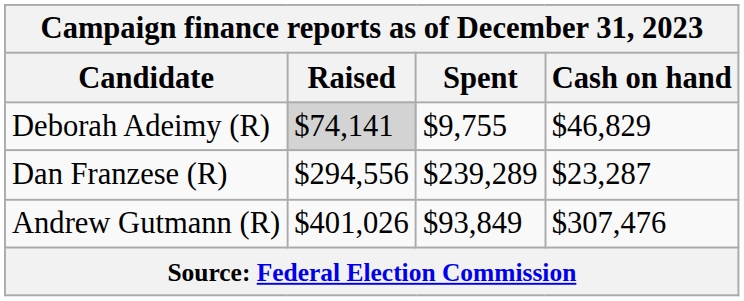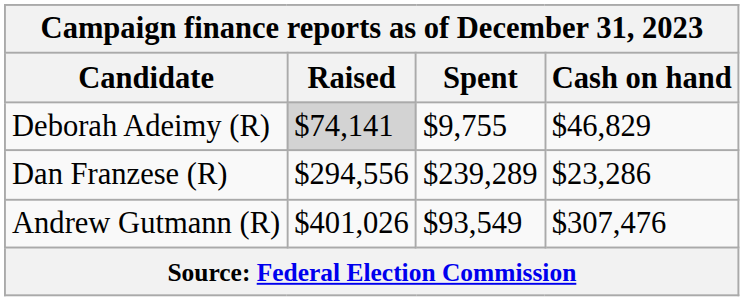 <table class="wikitable sortable">
 <tr>
 <th colspan=4>Campaign finance reports as of December 31, 2023</th>
 </tr>
 <tr style="text-align:center;">
 <th>Candidate</th>
 <th>Raised</th>
 <th>Spent</th>
 <th>Cash on hand</th>
 </tr>
 <tr>
 <td>Deborah Adeimy (R)</td>
 <td style="background: lightgrey;">$74,141</td>
 <td>$9,755</td>
 <td>$46,829</td>
 </tr>
 <tr>
 <td>Dan Franzese (R)</td>
 <td>$294,556</td>
 <td>$239,289</td>
-<td>$23,287</td>
+<td>$23,286</td>
 </tr>
 <tr>
 <td>Andrew Gutmann (R)</td>
 <td>$401,026</td>
-<td>$93,849</td>
+<td>$93,549</td>
 <td>$307,476</td>
 </tr>
 <tr>
 <th colspan="4"><small>Source: <a href='#'>Federal Election Commission</a></small></th>
 </tr>
 </table>
